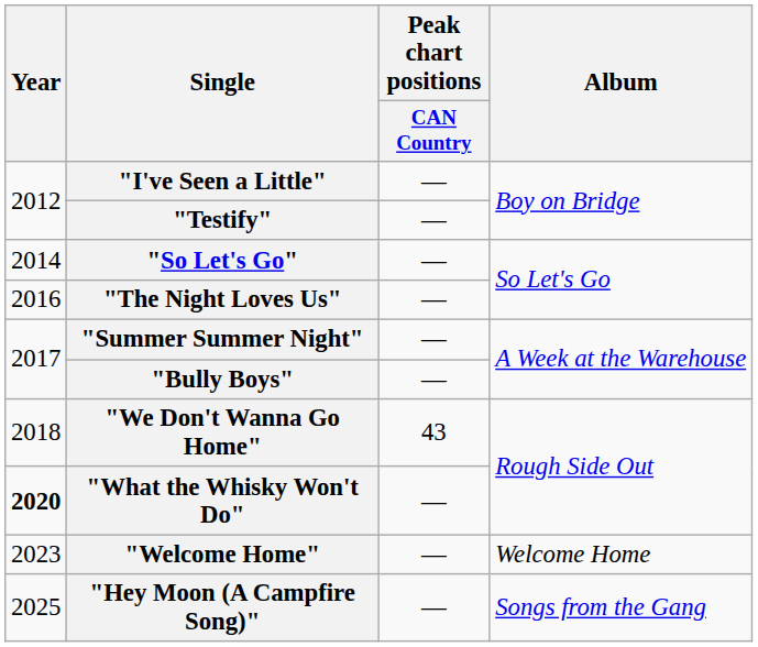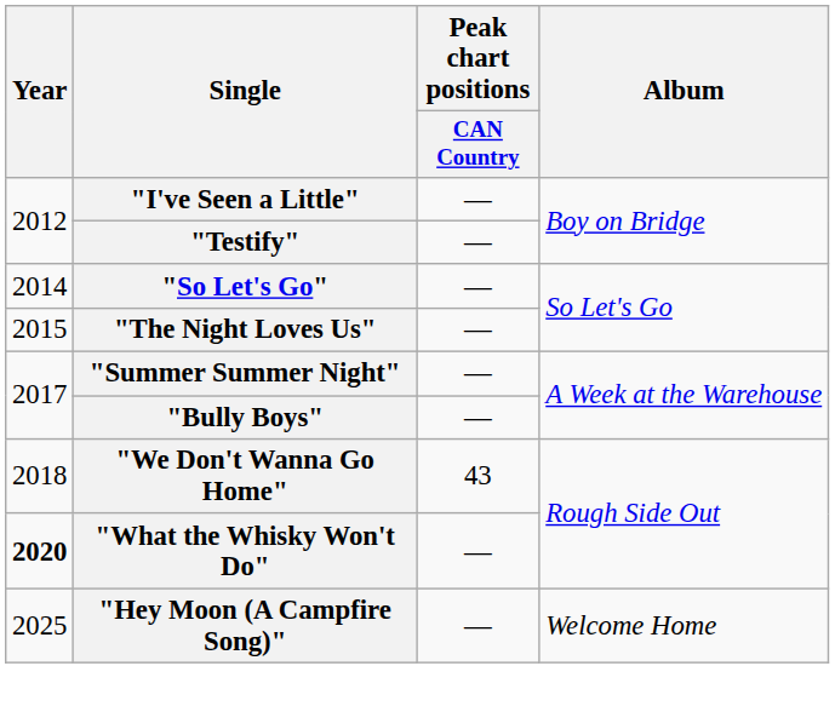 <table class="wikitable plainrowheaders">
 <tr>
 <th rowspan="2">Year</th>
 <th style="width:12em;" rowspan="2">Single</th>
 <th colspan="1">Peak chart<br>positions</th>
 <th rowspan="2">Album</th>
 </tr>
 <tr style="font-size:smaller;">
 <th width="65"><a href='#'>CAN Country</a><br></th>
 </tr>
 <tr>
 <td rowspan="2">2012</td>
 <th scope="row">"I've Seen a Little"</th>
 <td align="center">—</td>
 <td rowspan="2"><em><a href='#'>Boy on Bridge</a></em></td>
 </tr>
 <tr>
 <th scope="row">"Testify"</th>
 <td align="center">—</td>
 </tr>
 <tr>
 <td>2014</td>
 <th scope="row">"<a href='#'>So Let's Go</a>"</th>
 <td align="center">—</td>
 <td rowspan="2"><em><a href='#'>So Let's Go</a></em></td>
 </tr>
 <tr>
-<td>2016</td>
+<td>2015</td>
 <th scope="row">"The Night Loves Us"</th>
 <td align="center">—</td>
 </tr>
 <tr>
 <td rowspan="2">2017</td>
 <th scope="row">"Summer Summer Night"</th>
 <td align="center">—</td>
 <td rowspan="2"><em><a href='#'>A Week at the Warehouse</a></em></td>
 </tr>
 <tr>
 <th scope="row">"Bully Boys"</th>
 <td align="center">—</td>
 </tr>
 <tr>
 <td>2018</td>
 <th scope="row">"We Don't Wanna Go Home"<br></th>
 <td align="center">43</td>
 <td rowspan="2"><em><a href='#'>Rough Side Out</a></em></td>
 </tr>
 <tr>
 <td><strong>2020</strong></td>
 <th scope="row">"What the Whisky Won't Do"<br></th>
 <td align="center">—</td>
 </tr>
 <tr>
-<td>2023</td>
-<th scope="row">"Welcome Home"</th>
+<td>2025</td>
+<th scope="row">"Hey Moon (A Campfire Song)"</th>
 <td align="center">—</td>
 <td><em>Welcome Home</em></td>
 </tr>
-<tr>
-<td>2025</td>
-<th scope="row">"Hey Moon (A Campfire Song)"</th>
-<td align="center">—</td>
-<td><em><a href='#'>Songs from the Gang</a></em></td>
-</tr>
 </table>
